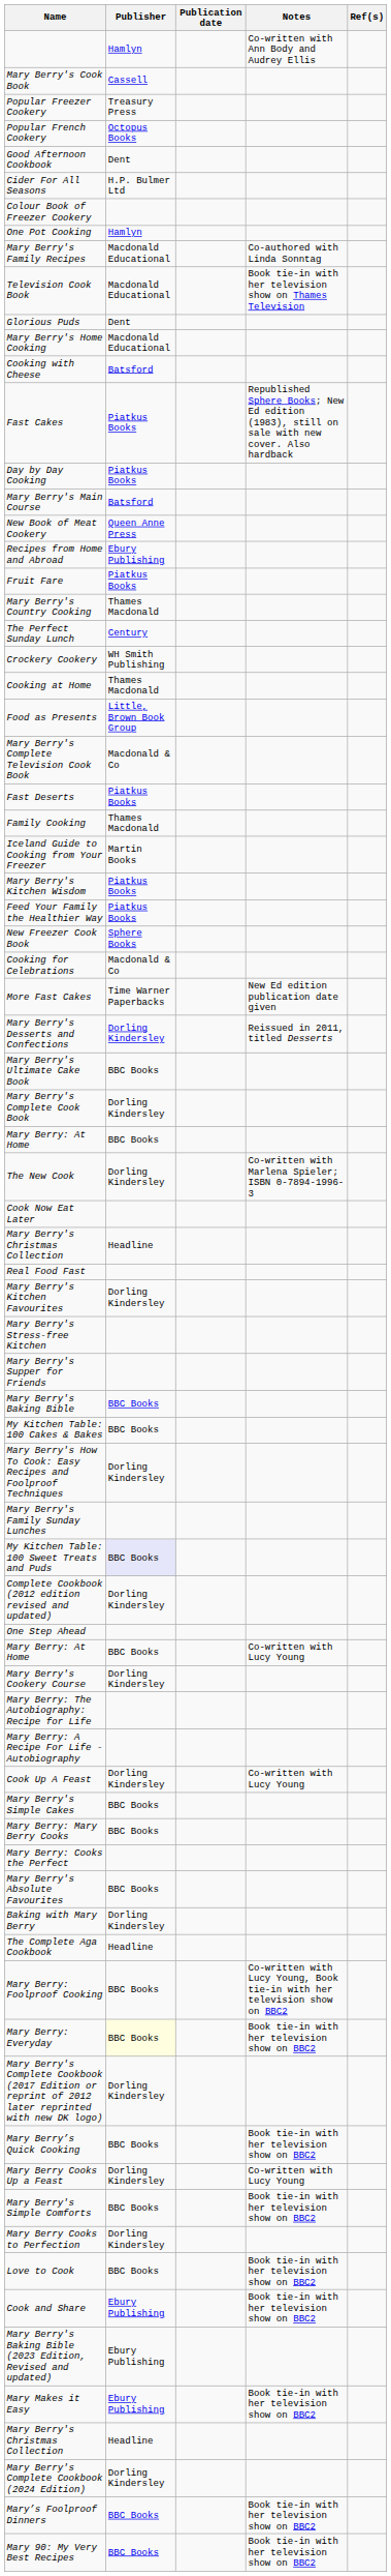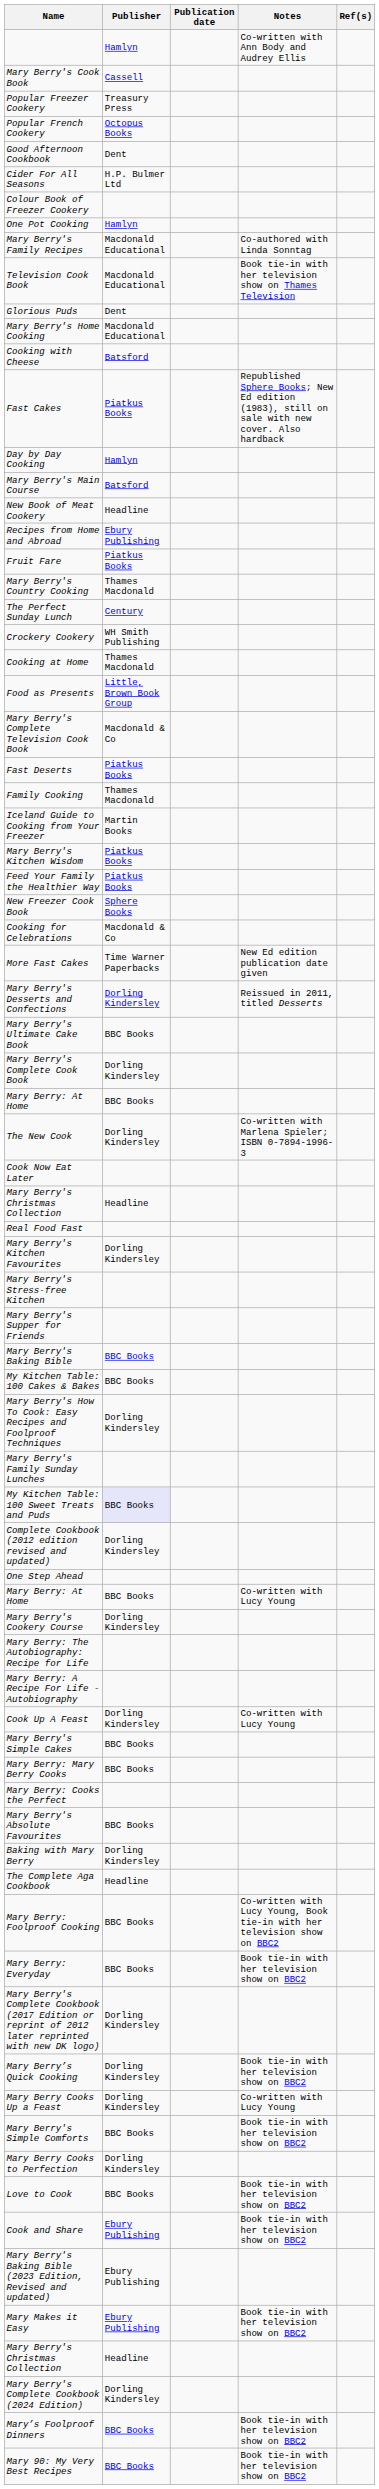 <table class="wikitable sortable" border="1" style="width: 85%">
 <tr>
 <th width=25%>Name</th>
 <th width=15%>Publisher</th>
 <th width=15%>Publication date</th>
 <th width=25%>Notes</th>
 <th class="unsortable" width=5%>Ref(s)</th>
 </tr>
 <tr>
 <td></td>
 <td><a href='#'>Hamlyn</a></td>
 <td align=right></td>
 <td>Co-written with Ann Body and Audrey Ellis</td>
 <td></td>
 </tr>
 <tr>
 <td><em>Mary Berry's Cook Book</em></td>
 <td><a href='#'>Cassell</a></td>
 <td align=right></td>
 <td></td>
 <td></td>
 </tr>
 <tr>
 <td><em>Popular Freezer Cookery</em></td>
 <td>Treasury Press</td>
 <td align=right></td>
 <td></td>
 <td></td>
 </tr>
 <tr>
 <td><em>Popular French Cookery</em></td>
 <td><a href='#'>Octopus Books</a></td>
 <td align=right></td>
 <td></td>
 <td></td>
 </tr>
 <tr>
 <td><em>Good Afternoon Cookbook</em></td>
 <td>Dent</td>
 <td align=right></td>
 <td></td>
 <td></td>
 </tr>
 <tr>
 <td><em>Cider For All Seasons</em></td>
 <td>H.P. Bulmer Ltd</td>
 <td align=right></td>
 <td></td>
 <td></td>
 </tr>
 <tr>
 <td><em>Colour Book of Freezer Cookery</em></td>
 <td></td>
 <td align=right></td>
 <td></td>
 <td></td>
 </tr>
 <tr>
 <td><em>One Pot Cooking</em></td>
 <td><a href='#'>Hamlyn</a></td>
 <td align=right></td>
 <td></td>
 <td></td>
 </tr>
 <tr>
 <td><em>Mary Berry's Family Recipes</em></td>
 <td>Macdonald Educational</td>
 <td align=right></td>
 <td>Co-authored with Linda Sonntag</td>
 <td></td>
 </tr>
 <tr>
 <td><em>Television Cook Book</em></td>
 <td>Macdonald Educational</td>
 <td align=right></td>
 <td>Book tie-in with her television show on <a href='#'>Thames Television</a></td>
 <td></td>
 </tr>
 <tr>
 <td><em>Glorious Puds</em></td>
 <td>Dent</td>
 <td align=right></td>
 <td></td>
 <td></td>
 </tr>
 <tr>
 <td><em>Mary Berry's Home Cooking</em></td>
 <td>Macdonald Educational</td>
 <td align=right></td>
 <td></td>
 <td></td>
 </tr>
 <tr>
 <td><em>Cooking with Cheese</em></td>
 <td><a href='#'>Batsford</a></td>
 <td align=right></td>
 <td></td>
 <td></td>
 </tr>
 <tr>
 <td><em>Fast Cakes</em></td>
 <td><a href='#'>Piatkus Books</a></td>
 <td align=right></td>
 <td>Republished <a href='#'>Sphere Books</a>; New Ed edition (1983), still on sale with new cover. Also hardback</td>
 <td></td>
 </tr>
 <tr>
 <td><em>Day by Day Cooking</em></td>
-<td><a href='#'>Piatkus Books</a></td>
+<td><a href='#'>Hamlyn</a></td>
 <td align=right></td>
 <td></td>
 <td></td>
 </tr>
 <tr>
 <td><em>Mary Berry's Main Course</em></td>
 <td><a href='#'>Batsford</a></td>
 <td align=right></td>
 <td></td>
 <td></td>
 </tr>
 <tr>
 <td><em>New Book of Meat Cookery</em></td>
-<td><a href='#'>Queen Anne Press</a></td>
+<td>Headline</td>
 <td align=right></td>
 <td></td>
 <td></td>
 </tr>
 <tr>
 <td><em>Recipes from Home and Abroad</em></td>
 <td><a href='#'>Ebury Publishing</a></td>
 <td align=right></td>
 <td></td>
 <td></td>
 </tr>
 <tr>
 <td><em>Fruit Fare</em></td>
 <td><a href='#'>Piatkus Books</a></td>
 <td align=right></td>
 <td></td>
 <td></td>
 </tr>
 <tr>
 <td><em>Mary Berry's Country Cooking</em></td>
 <td>Thames Macdonald</td>
 <td align=right></td>
 <td></td>
 <td></td>
 </tr>
 <tr>
 <td><em>The Perfect Sunday Lunch</em></td>
 <td><a href='#'>Century</a></td>
 <td align=right></td>
 <td></td>
 <td></td>
 </tr>
 <tr>
 <td><em>Crockery Cookery</em></td>
 <td>WH Smith Publishing</td>
 <td align=right></td>
 <td></td>
 <td></td>
 </tr>
 <tr>
 <td><em>Cooking at Home</em></td>
 <td>Thames Macdonald</td>
 <td align=right></td>
 <td></td>
 <td></td>
 </tr>
 <tr>
 <td><em>Food as Presents</em></td>
 <td><a href='#'>Little, Brown Book Group</a></td>
 <td align=right></td>
 <td></td>
 <td></td>
 </tr>
 <tr>
 <td><em>Mary Berry's Complete Television Cook Book</em></td>
 <td>Macdonald & Co</td>
 <td align=right></td>
 <td></td>
 <td></td>
 </tr>
 <tr>
 <td><em>Fast Deserts</em></td>
 <td><a href='#'>Piatkus Books</a></td>
 <td align=right></td>
 <td></td>
 <td></td>
 </tr>
 <tr>
 <td><em>Family Cooking</em></td>
 <td>Thames Macdonald</td>
 <td align=right></td>
 <td></td>
 <td></td>
 </tr>
 <tr>
 <td><em>Iceland Guide to Cooking from Your Freezer</em></td>
 <td>Martin Books</td>
 <td align=right></td>
 <td></td>
 <td></td>
 </tr>
 <tr>
 <td><em>Mary Berry's Kitchen Wisdom</em></td>
 <td><a href='#'>Piatkus Books</a></td>
 <td align=right></td>
 <td></td>
 <td></td>
 </tr>
 <tr>
 <td><em>Feed Your Family the Healthier Way</em></td>
 <td><a href='#'>Piatkus Books</a></td>
 <td align=right></td>
 <td></td>
 <td></td>
 </tr>
 <tr>
 <td><em>New Freezer Cook Book</em></td>
 <td><a href='#'>Sphere Books</a></td>
 <td align=right></td>
 <td></td>
 <td></td>
 </tr>
 <tr>
 <td><em>Cooking for Celebrations</em></td>
 <td>Macdonald & Co</td>
 <td align=right></td>
 <td></td>
 <td></td>
 </tr>
 <tr>
 <td><em>More Fast Cakes</em></td>
 <td>Time Warner Paperbacks</td>
 <td align=right></td>
 <td>New Ed edition publication date given</td>
 <td></td>
 </tr>
 <tr>
 <td><em>Mary Berry's Desserts and Confections</em></td>
 <td><a href='#'>Dorling Kindersley</a></td>
 <td align=right></td>
 <td>Reissued in 2011, titled <em>Desserts</em></td>
 <td></td>
 </tr>
 <tr>
 <td><em>Mary Berry's Ultimate Cake Book</em></td>
 <td>BBC Books</td>
 <td align=right></td>
 <td></td>
 <td></td>
 </tr>
 <tr>
 <td><em>Mary Berry's Complete Cook Book</em></td>
 <td>Dorling Kindersley</td>
 <td align=right></td>
 <td></td>
 <td></td>
 </tr>
 <tr>
 <td><em>Mary Berry: At Home</em></td>
 <td>BBC Books</td>
 <td align=right></td>
 <td></td>
 <td></td>
 </tr>
 <tr>
 <td><em>The New Cook</em></td>
 <td>Dorling Kindersley</td>
 <td align=right></td>
 <td>Co-written with Marlena Spieler; ISBN 0-7894-1996-3</td>
 <td></td>
 </tr>
 <tr>
 <td><em>Cook Now Eat Later</em></td>
 <td></td>
 <td align=right></td>
 <td></td>
 <td></td>
 </tr>
 <tr>
 <td><em>Mary Berry's Christmas Collection</em></td>
 <td>Headline</td>
 <td align=right></td>
 <td></td>
 <td></td>
 </tr>
 <tr>
 <td><em>Real Food Fast</em></td>
 <td></td>
 <td align=right></td>
 <td></td>
 <td></td>
 </tr>
 <tr>
 <td><em>Mary Berry's Kitchen Favourites</em></td>
 <td>Dorling Kindersley</td>
 <td align=right></td>
 <td></td>
 <td></td>
 </tr>
 <tr>
 <td><em>Mary Berry's Stress-free Kitchen</em></td>
 <td></td>
 <td align=right></td>
 <td></td>
 <td></td>
 </tr>
 <tr>
 <td><em>Mary Berry's Supper for Friends</em></td>
 <td></td>
 <td align=right></td>
 <td></td>
 <td></td>
 </tr>
 <tr>
 <td><em>Mary Berry's Baking Bible</em></td>
 <td><a href='#'>BBC Books</a></td>
 <td align=right></td>
 <td></td>
 <td></td>
 </tr>
 <tr>
 <td><em>My Kitchen Table: 100 Cakes & Bakes</em></td>
 <td>BBC Books</td>
 <td align=right></td>
 <td></td>
 <td></td>
 </tr>
 <tr>
 <td><em>Mary Berry's How To Cook: Easy Recipes and Foolproof Techniques</em></td>
 <td>Dorling Kindersley</td>
 <td align=right></td>
 <td></td>
 <td></td>
 </tr>
 <tr>
 <td><em>Mary Berry's Family Sunday Lunches</em></td>
 <td></td>
 <td align=right></td>
 <td></td>
 <td></td>
 </tr>
 <tr>
 <td><em>My Kitchen Table: 100 Sweet Treats and Puds</em></td>
 <td style="background: lavender;">BBC Books</td>
 <td align=right></td>
 <td></td>
 <td></td>
 </tr>
 <tr>
 <td><em>Complete Cookbook (2012 edition revised and updated)</em></td>
 <td>Dorling Kindersley</td>
 <td align=right></td>
 <td></td>
 <td></td>
 </tr>
 <tr>
 <td><em>One Step Ahead</em></td>
 <td></td>
 <td align=right></td>
 <td></td>
 <td></td>
 </tr>
 <tr>
 <td><em>Mary Berry: At Home</em></td>
 <td>BBC Books</td>
 <td align=right></td>
 <td>Co-written with Lucy Young</td>
 <td></td>
 </tr>
 <tr>
 <td><em>Mary Berry's Cookery Course</em></td>
 <td>Dorling Kindersley</td>
 <td align=right></td>
 <td></td>
 <td></td>
 </tr>
 <tr>
 <td><em>Mary Berry: The Autobiography: Recipe for Life</em></td>
 <td></td>
 <td align=right></td>
 <td></td>
 <td></td>
 </tr>
 <tr>
 <td><em>Mary Berry: A Recipe For Life - Autobiography</em></td>
 <td></td>
 <td align=right></td>
 <td></td>
 <td></td>
 </tr>
 <tr>
 <td><em>Cook Up A Feast</em></td>
 <td>Dorling Kindersley</td>
 <td align=right></td>
 <td>Co-written with Lucy Young</td>
 <td></td>
 </tr>
 <tr>
 <td><em>Mary Berry's Simple Cakes</em></td>
 <td>BBC Books</td>
 <td align=right></td>
 <td></td>
 <td></td>
 </tr>
 <tr>
 <td><em>Mary Berry: Mary Berry Cooks</em></td>
 <td>BBC Books</td>
 <td align=right></td>
 <td></td>
 <td></td>
 </tr>
 <tr>
 <td><em>Mary Berry: Cooks the Perfect</em></td>
 <td></td>
 <td align=right></td>
 <td></td>
 <td></td>
 </tr>
 <tr>
 <td><em>Mary Berry's Absolute Favourites</em></td>
 <td>BBC Books</td>
 <td align=right></td>
 <td></td>
 <td></td>
 </tr>
 <tr>
 <td><em>Baking with Mary Berry</em></td>
 <td>Dorling Kindersley</td>
 <td align=right></td>
 <td></td>
 <td></td>
 </tr>
 <tr>
 <td><em>The Complete Aga Cookbook</em></td>
 <td>Headline</td>
 <td align=right></td>
 <td></td>
 <td></td>
 </tr>
 <tr>
 <td><em>Mary Berry: Foolproof Cooking</em></td>
 <td>BBC Books</td>
 <td align=right></td>
 <td>Co-written with Lucy Young, Book tie-in with her television show on <a href='#'>BBC2</a></td>
 <td></td>
 </tr>
 <tr>
 <td><em>Mary Berry: Everyday</em></td>
-<td style="background: lightyellow;">BBC Books</td>
+<td>BBC Books</td>
 <td align=right></td>
 <td>Book tie-in with her television show on <a href='#'>BBC2</a></td>
 <td></td>
 </tr>
 <tr>
 <td><em>Mary Berry's Complete Cookbook (2017 Edition or reprint of 2012 later reprinted with new DK logo)</em></td>
 <td>Dorling Kindersley</td>
 <td align=right></td>
 <td></td>
 <td></td>
 </tr>
 <tr>
 <td><em>Mary Berry’s Quick Cooking</em></td>
-<td>BBC Books</td>
+<td>Dorling Kindersley</td>
 <td align=right></td>
 <td>Book tie-in with her television show on <a href='#'>BBC2</a></td>
 <td></td>
 </tr>
 <tr>
 <td><em>Mary Berry Cooks Up a Feast</em></td>
 <td>Dorling Kindersley</td>
 <td align=right></td>
 <td>Co-written with Lucy Young</td>
 <td></td>
 </tr>
 <tr>
 <td><em>Mary Berry's Simple Comforts</em></td>
 <td>BBC Books</td>
 <td align=right></td>
 <td>Book tie-in with her television show on <a href='#'>BBC2</a></td>
 <td></td>
 </tr>
 <tr>
 <td><em>Mary Berry Cooks to Perfection</em></td>
 <td>Dorling Kindersley</td>
 <td align=right></td>
 <td></td>
 <td></td>
 </tr>
 <tr>
 <td><em>Love to Cook</em></td>
 <td>BBC Books</td>
 <td align=right></td>
 <td>Book tie-in with her television show on <a href='#'>BBC2</a></td>
 <td></td>
 </tr>
 <tr>
 <td><em>Cook and Share</em></td>
 <td><a href='#'>Ebury Publishing</a></td>
 <td align=right></td>
 <td>Book tie-in with her television show on <a href='#'>BBC2</a></td>
 <td></td>
 </tr>
 <tr>
 <td><em>Mary Berry's Baking Bible (2023 Edition, Revised and updated)</em></td>
 <td>Ebury Publishing</td>
 <td align=right></td>
 <td></td>
 <td></td>
 </tr>
 <tr>
 <td><em>Mary Makes it Easy</em></td>
 <td><a href='#'>Ebury Publishing</a></td>
 <td align=right></td>
 <td>Book tie-in with her television show on <a href='#'>BBC2</a></td>
 <td></td>
 </tr>
 <tr>
 <td><em>Mary Berry's Christmas Collection</em></td>
 <td>Headline</td>
 <td align=right></td>
 <td></td>
 <td></td>
 </tr>
 <tr>
 <td><em>Mary Berry's Complete Cookbook (2024 Edition)</em></td>
 <td>Dorling Kindersley</td>
 <td align=right></td>
 <td></td>
 <td></td>
 </tr>
 <tr>
 <td><em>Mary’s Foolproof Dinners</em></td>
 <td><a href='#'>BBC Books</a></td>
 <td align=right></td>
 <td>Book tie-in with her television show on <a href='#'>BBC2</a></td>
 <td></td>
 </tr>
 <tr>
 <td><em>Mary 90: My Very Best Recipes</em></td>
 <td><a href='#'>BBC Books</a></td>
 <td align=right></td>
 <td>Book tie-in with her television show on <a href='#'>BBC2</a></td>
 <td></td>
 </tr>
 </table>
